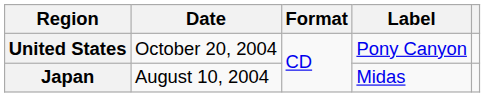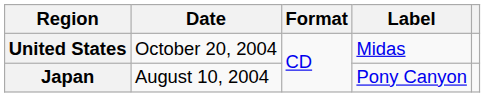 <table class="wikitable plainrowheaders">
 <tr>
 <th scope="col">Region</th>
 <th scope="col">Date</th>
 <th scope="col">Format</th>
 <th scope="col">Label</th>
 <th scope="col"></th>
 </tr>
 <tr>
 <th scope="row">United States</th>
 <td>October 20, 2004</td>
 <td rowspan="2"><a href='#'>CD</a></td>
-<td><a href='#'>Pony Canyon</a></td>
+<td><a href='#'>Midas</a></td>
 <td></td>
 </tr>
 <tr>
 <th scope="row">Japan</th>
 <td>August 10, 2004</td>
-<td><a href='#'>Midas</a></td>
+<td><a href='#'>Pony Canyon</a></td>
 <td></td>
 </tr>
 </table>
